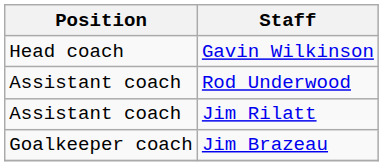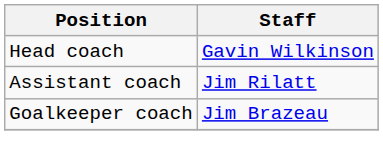 <table class="wikitable">
 <tr>
 <th>Position</th>
 <th>Staff</th>
 </tr>
 <tr>
 <td>Head coach</td>
 <td> <a href='#'>Gavin Wilkinson</a></td>
-</tr>
-<tr>
-<td>Assistant coach</td>
-<td> <a href='#'>Rod Underwood</a></td>
 </tr>
 <tr>
 <td>Assistant coach</td>
 <td> <a href='#'>Jim Rilatt</a></td>
 </tr>
 <tr>
 <td>Goalkeeper coach</td>
 <td> <a href='#'>Jim Brazeau</a></td>
 </tr>
 <tr>
 </tr>
 </table>
